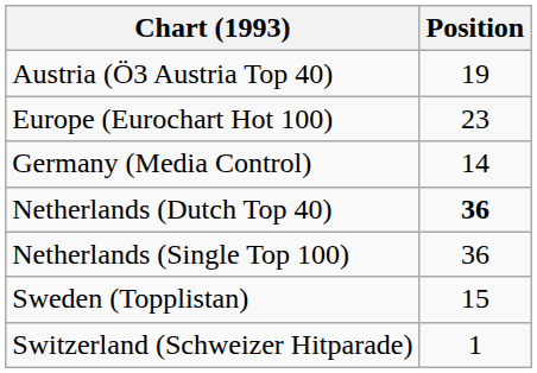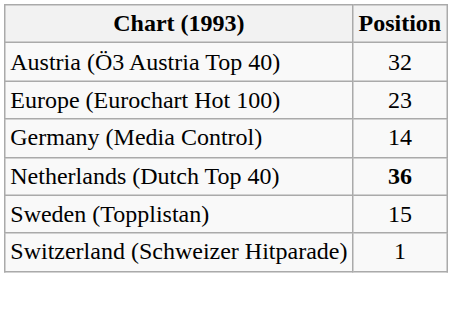 <table class="wikitable sortable">
 <tr>
 <th>Chart (1993)</th>
 <th>Position</th>
 </tr>
 <tr>
 <td>Austria (Ö3 Austria Top 40)</td>
-<td align="center">19</td>
+<td align="center">32</td>
 </tr>
 <tr>
 <td>Europe (Eurochart Hot 100)</td>
 <td align="center">23</td>
 </tr>
 <tr>
 <td>Germany (Media Control)</td>
 <td align="center">14</td>
 </tr>
 <tr>
 <td>Netherlands (Dutch Top 40)</td>
 <td align="center"><strong>36</strong></td>
 </tr>
 <tr>
-<td>Netherlands (Single Top 100)</td>
-<td align="center">36</td>
-</tr>
-<tr>
 <td>Sweden (Topplistan)</td>
 <td align="center">15</td>
 </tr>
 <tr>
 <td>Switzerland (Schweizer Hitparade)</td>
 <td align="center">1</td>
 </tr>
 </table>
